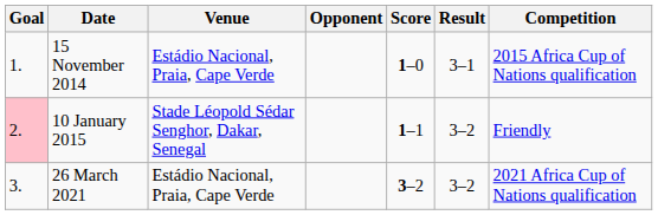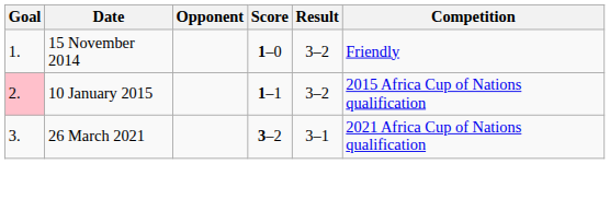 <table class=wikitable style="text-align: left;" align=center>
 <tr>
 <th>Goal</th>
 <th>Date</th>
-<th>Venue</th>
 <th>Opponent</th>
 <th>Score</th>
 <th>Result</th>
 <th>Competition</th>
 </tr>
 <tr>
 <td>1.</td>
 <td>15 November 2014</td>
-<td><a href='#'>Estádio Nacional</a>, <a href='#'>Praia</a>, <a href='#'>Cape Verde</a></td>
 <td></td>
 <td align=center><strong>1</strong>–0</td>
-<td align=center>3–1</td>
-<td><a href='#'>2015 Africa Cup of Nations qualification</a></td>
+<td align=center>3–2</td>
+<td><a href='#'>Friendly</a></td>
 </tr>
 <tr>
 <td style="background: pink;">2.</td>
 <td>10 January 2015</td>
-<td><a href='#'>Stade Léopold Sédar Senghor</a>, <a href='#'>Dakar</a>, <a href='#'>Senegal</a></td>
 <td></td>
 <td align=center><strong>1</strong>–1</td>
 <td align=center>3–2</td>
-<td><a href='#'>Friendly</a></td>
+<td><a href='#'>2015 Africa Cup of Nations qualification</a></td>
 </tr>
 <tr>
 <td>3.</td>
 <td>26 March 2021</td>
-<td>Estádio Nacional, Praia, Cape Verde</td>
 <td></td>
 <td align=center><strong>3</strong>–2</td>
-<td align=center>3–2</td>
+<td align=center>3–1</td>
 <td><a href='#'>2021 Africa Cup of Nations qualification</a></td>
 </tr>
 </table>
